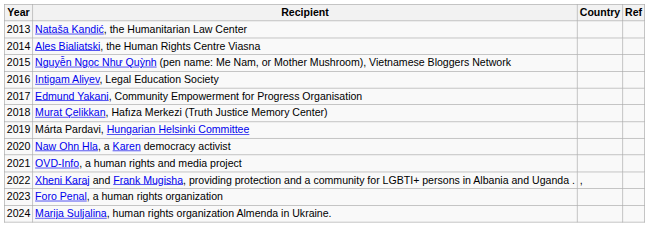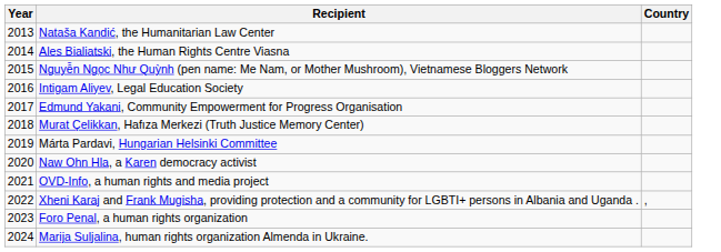 <table class="wikitable">
 <tr>
 <th>Year</th>
 <th>Recipient</th>
 <th>Country</th>
-<th>Ref</th>
 </tr>
 <tr>
 <td>2013</td>
 <td><a href='#'>Nataša Kandić</a>, the Humanitarian Law Center</td>
-<td></td>
 <td></td>
 </tr>
 <tr>
 <td>2014</td>
 <td><a href='#'>Ales Bialiatski</a>, the Human Rights Centre Viasna</td>
 <td></td>
-<td></td>
 </tr>
 <tr>
 <td>2015</td>
 <td><a href='#'>Nguyễn Ngọc Như Quỳnh</a> (pen name: Me Nam, or Mother Mushroom), Vietnamese Bloggers Network</td>
-<td></td>
 <td></td>
 </tr>
 <tr>
 <td>2016</td>
 <td><a href='#'>Intigam Aliyev</a>, Legal Education Society</td>
 <td></td>
-<td></td>
 </tr>
 <tr>
 <td>2017</td>
 <td><a href='#'>Edmund Yakani</a>, Community Empowerment for Progress Organisation</td>
-<td></td>
 <td></td>
 </tr>
 <tr>
 <td>2018</td>
 <td><a href='#'>Murat Çelikkan</a>, Hafıza Merkezi (Truth Justice Memory Center)</td>
 <td></td>
-<td></td>
 </tr>
 <tr>
 <td>2019</td>
 <td>Márta Pardavi, <a href='#'>Hungarian Helsinki Committee</a></td>
-<td></td>
 <td></td>
 </tr>
 <tr>
 <td>2020</td>
 <td><a href='#'>Naw Ohn Hla</a>, a <a href='#'>Karen</a> democracy activist</td>
 <td></td>
-<td></td>
 </tr>
 <tr>
 <td>2021</td>
 <td><a href='#'>OVD-Info</a>, a human rights and media project</td>
-<td></td>
 <td></td>
 </tr>
 <tr>
 <td>2022</td>
 <td><a href='#'>Xheni Karaj</a> and <a href='#'>Frank Mugisha</a>, providing protection and a community for LGBTI+ persons in Albania  and Uganda .</td>
 <td>, </td>
-<td></td>
 </tr>
 <tr>
 <td>2023</td>
 <td><a href='#'>Foro Penal</a>, a human rights organization</td>
-<td></td>
 <td></td>
 </tr>
 <tr>
 <td>2024</td>
 <td><a href='#'>Marija Suljalina</a>, human rights organization Almenda in Ukraine.</td>
 <td></td>
-<td></td>
 </tr>
 </table>
